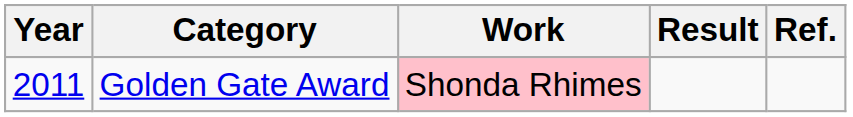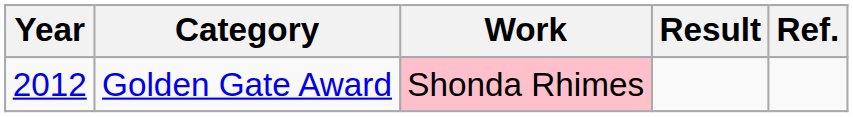 <table class="wikitable">
 <tr>
 <th>Year</th>
 <th>Category</th>
 <th>Work</th>
 <th>Result</th>
 <th>Ref.</th>
 </tr>
 <tr>
-<td><a href='#'>2011</a></td>
+<td><a href='#'>2012</a></td>
 <td><a href='#'>Golden Gate Award</a></td>
 <td style="background: pink;">Shonda Rhimes</td>
 <td></td>
 <td></td>
 </tr>
 </table>
